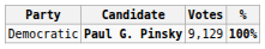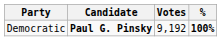 <table class="wikitable">
 <tr>
 <th>Party</th>
 <th>Candidate</th>
 <th>Votes</th>
 <th>%</th>
 </tr>
 <tr>
 <td>Democratic</td>
 <td><strong>Paul G. Pinsky</strong></td>
-<td>9,129</td>
+<td>9,192</td>
 <td><strong>100%</strong></td>
 </tr>
 </table>
